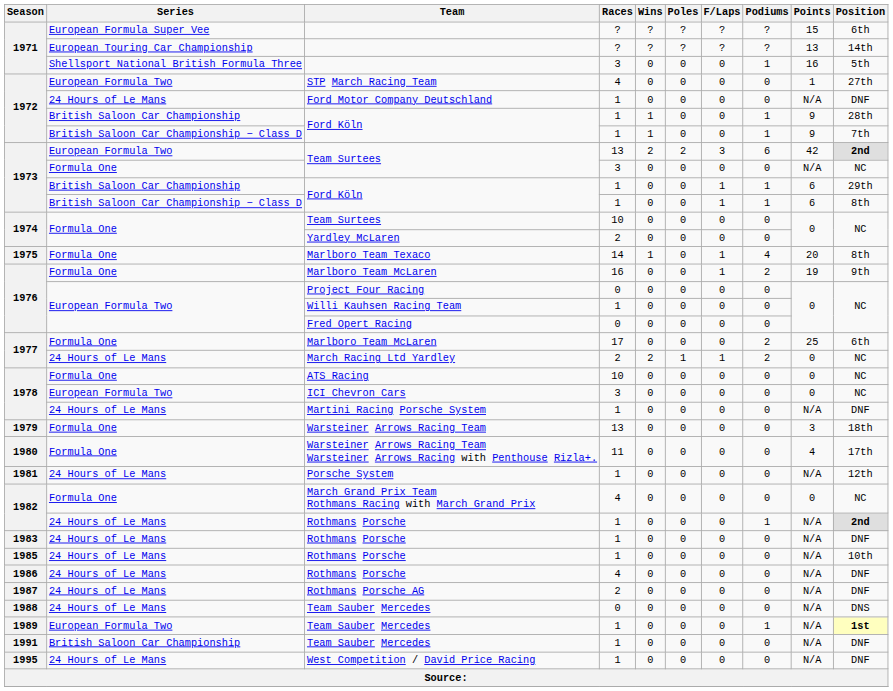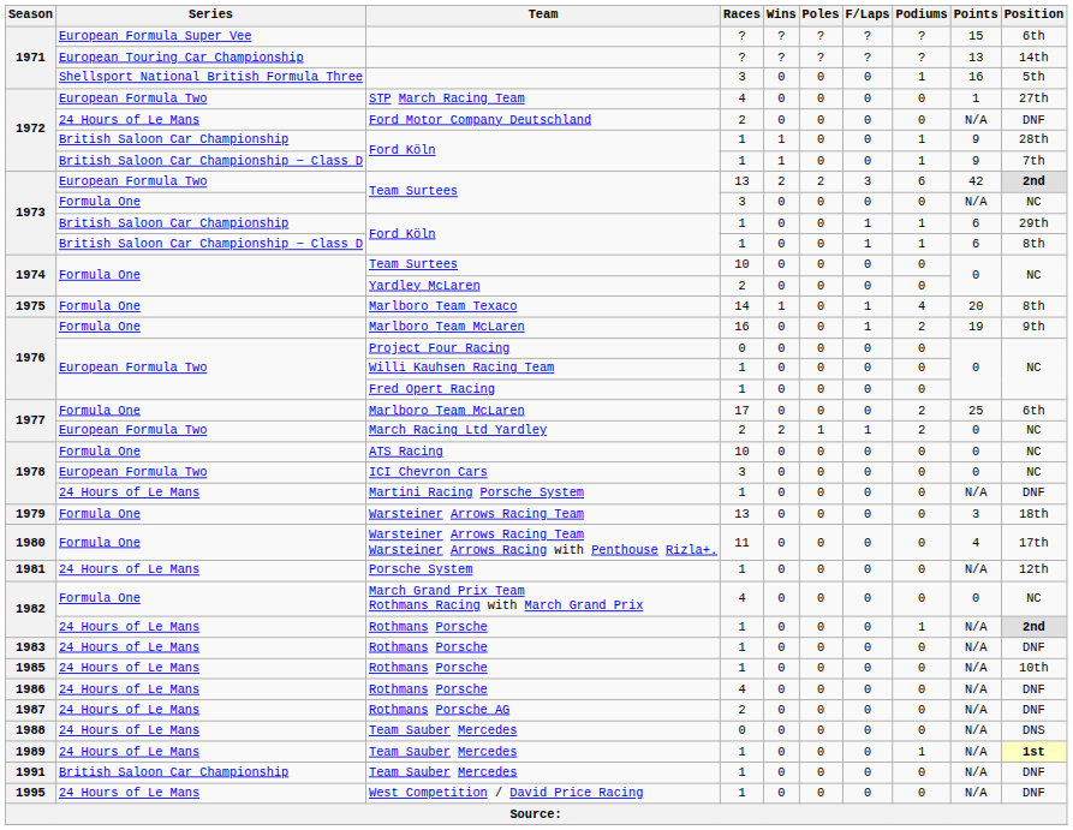 <table class="wikitable" style="font-size: 90%; text-align:center">
 <tr>
 <th>Season</th>
 <th>Series</th>
 <th>Team</th>
 <th>Races</th>
 <th>Wins</th>
 <th>Poles</th>
 <th>F/Laps</th>
 <th>Podiums</th>
 <th>Points</th>
 <th>Position</th>
 </tr>
 <tr>
 <th rowspan=3>1971</th>
 <td align=left><a href='#'>European Formula Super Vee</a></td>
 <td align=left></td>
 <td>?</td>
 <td>?</td>
 <td>?</td>
 <td>?</td>
 <td>?</td>
 <td>15</td>
 <td>6th</td>
 </tr>
 <tr>
 <td align=left><a href='#'>European Touring Car Championship</a></td>
 <td align=left></td>
 <td>?</td>
 <td>?</td>
 <td>?</td>
 <td>?</td>
 <td>?</td>
 <td>13</td>
 <td>14th</td>
 </tr>
 <tr>
 <td align=left><a href='#'>Shellsport National British Formula Three</a></td>
 <td align=left></td>
 <td>3</td>
 <td>0</td>
 <td>0</td>
 <td>0</td>
 <td>1</td>
 <td>16</td>
 <td>5th</td>
 </tr>
 <tr>
 <th rowspan=4>1972</th>
 <td align=left nowrap><a href='#'>European Formula Two</a></td>
 <td align=left><a href='#'>STP</a> <a href='#'>March Racing Team</a></td>
 <td>4</td>
 <td>0</td>
 <td>0</td>
 <td>0</td>
 <td>0</td>
 <td>1</td>
 <td>27th</td>
 </tr>
 <tr>
 <td align=left><a href='#'>24 Hours of Le Mans</a></td>
 <td align=left><a href='#'>Ford Motor Company Deutschland</a></td>
-<td>1</td>
+<td>2</td>
 <td>0</td>
 <td>0</td>
 <td>0</td>
 <td>0</td>
 <td>N/A</td>
 <td>DNF</td>
 </tr>
 <tr>
 <td align=left><a href='#'>British Saloon Car Championship</a></td>
 <td rowspan="2" style="text-align:left"><a href='#'>Ford Köln</a></td>
 <td>1</td>
 <td>1</td>
 <td>0</td>
 <td>0</td>
 <td>1</td>
 <td>9</td>
 <td>28th</td>
 </tr>
 <tr>
 <td align=left><a href='#'>British Saloon Car Championship − Class D</a></td>
 <td>1</td>
 <td>1</td>
 <td>0</td>
 <td>0</td>
 <td>1</td>
 <td>9</td>
 <td>7th</td>
 </tr>
 <tr>
 <th rowspan=4>1973</th>
 <td align=left><a href='#'>European Formula Two</a></td>
 <td rowspan="2" style="text-align:left"><a href='#'>Team Surtees</a></td>
 <td>13</td>
 <td>2</td>
 <td>2</td>
 <td>3</td>
 <td>6</td>
 <td>42</td>
 <td style="background:#DFDFDF"><strong>2nd</strong></td>
 </tr>
 <tr>
 <td align=left><a href='#'>Formula One</a></td>
 <td>3</td>
 <td>0</td>
 <td>0</td>
 <td>0</td>
 <td>0</td>
 <td>N/A</td>
 <td>NC</td>
 </tr>
 <tr>
 <td align=left><a href='#'>British Saloon Car Championship</a></td>
 <td rowspan="2" style="text-align:left"><a href='#'>Ford Köln</a></td>
 <td>1</td>
 <td>0</td>
 <td>0</td>
 <td>1</td>
 <td>1</td>
 <td>6</td>
 <td>29th</td>
 </tr>
 <tr>
 <td align=left><a href='#'>British Saloon Car Championship − Class D</a></td>
 <td>1</td>
 <td>0</td>
 <td>0</td>
 <td>1</td>
 <td>1</td>
 <td>6</td>
 <td>8th</td>
 </tr>
 <tr>
 <th rowspan=2>1974</th>
 <td rowspan="2" style="text-align:left"><a href='#'>Formula One</a></td>
 <td align=left><a href='#'>Team Surtees</a></td>
 <td>10</td>
 <td>0</td>
 <td>0</td>
 <td>0</td>
 <td>0</td>
 <td rowspan=2>0</td>
 <td rowspan=2>NC</td>
 </tr>
 <tr>
 <td align=left><a href='#'>Yardley McLaren</a></td>
 <td>2</td>
 <td>0</td>
 <td>0</td>
 <td>0</td>
 <td>0</td>
 </tr>
 <tr>
 <th>1975</th>
 <td align=left><a href='#'>Formula One</a></td>
 <td align=left><a href='#'>Marlboro Team Texaco</a></td>
 <td>14</td>
 <td>1</td>
 <td>0</td>
 <td>1</td>
 <td>4</td>
 <td>20</td>
 <td>8th</td>
 </tr>
 <tr>
 <th rowspan=4>1976</th>
 <td align=left><a href='#'>Formula One</a></td>
 <td align=left><a href='#'>Marlboro Team McLaren</a></td>
 <td>16</td>
 <td>0</td>
 <td>0</td>
 <td>1</td>
 <td>2</td>
 <td>19</td>
 <td>9th</td>
 </tr>
 <tr>
 <td rowspan="3" style="text-align:left"><a href='#'>European Formula Two</a></td>
 <td align=left><a href='#'>Project Four Racing</a></td>
 <td>0</td>
 <td>0</td>
 <td>0</td>
 <td>0</td>
 <td>0</td>
 <td rowspan=3>0</td>
 <td rowspan=3>NC</td>
 </tr>
 <tr>
 <td align=left><a href='#'>Willi Kauhsen Racing Team</a></td>
 <td>1</td>
 <td>0</td>
 <td>0</td>
 <td>0</td>
 <td>0</td>
 </tr>
 <tr>
 <td align=left><a href='#'>Fred Opert Racing</a></td>
-<td>0</td>
+<td>1</td>
 <td>0</td>
 <td>0</td>
 <td>0</td>
 <td>0</td>
 </tr>
 <tr>
 <th rowspan=2>1977</th>
 <td align=left><a href='#'>Formula One</a></td>
 <td align=left><a href='#'>Marlboro Team McLaren</a></td>
 <td>17</td>
 <td>0</td>
 <td>0</td>
 <td>0</td>
 <td>2</td>
 <td>25</td>
 <td>6th</td>
 </tr>
 <tr>
-<td align=left><a href='#'>24 Hours of Le Mans</a></td>
+<td align=left><a href='#'>European Formula Two</a></td>
 <td align=left><a href='#'>March Racing Ltd Yardley</a></td>
 <td>2</td>
 <td>2</td>
 <td>1</td>
 <td>1</td>
 <td>2</td>
 <td>0</td>
 <td>NC</td>
 </tr>
 <tr>
 <th rowspan=3>1978</th>
 <td align=left><a href='#'>Formula One</a></td>
 <td align=left><a href='#'>ATS Racing</a></td>
 <td>10</td>
 <td>0</td>
 <td>0</td>
 <td>0</td>
 <td>0</td>
 <td>0</td>
 <td>NC</td>
 </tr>
 <tr>
 <td align=left><a href='#'>European Formula Two</a></td>
 <td align=left><a href='#'>ICI Chevron Cars</a></td>
 <td>3</td>
 <td>0</td>
 <td>0</td>
 <td>0</td>
 <td>0</td>
 <td>0</td>
 <td>NC</td>
 </tr>
 <tr>
 <td align=left><a href='#'>24 Hours of Le Mans</a></td>
 <td align=left><a href='#'>Martini Racing</a> <a href='#'>Porsche System</a></td>
 <td>1</td>
 <td>0</td>
 <td>0</td>
 <td>0</td>
 <td>0</td>
 <td>N/A</td>
 <td>DNF</td>
 </tr>
 <tr>
 <th>1979</th>
 <td align=left><a href='#'>Formula One</a></td>
 <td align=left><a href='#'>Warsteiner</a> <a href='#'>Arrows Racing Team</a></td>
 <td>13</td>
 <td>0</td>
 <td>0</td>
 <td>0</td>
 <td>0</td>
 <td>3</td>
 <td>18th</td>
 </tr>
 <tr>
 <th>1980</th>
 <td align=left><a href='#'>Formula One</a></td>
 <td align=left><a href='#'>Warsteiner</a> <a href='#'>Arrows Racing Team</a><br><a href='#'>Warsteiner</a> <a href='#'>Arrows Racing</a> with <a href='#'>Penthouse</a> <a href='#'>Rizla+.</a></td>
 <td>11</td>
 <td>0</td>
 <td>0</td>
 <td>0</td>
 <td>0</td>
 <td>4</td>
 <td>17th</td>
 </tr>
 <tr>
 <th>1981</th>
 <td align=left><a href='#'>24 Hours of Le Mans</a></td>
 <td align=left><a href='#'>Porsche System</a></td>
 <td>1</td>
 <td>0</td>
 <td>0</td>
 <td>0</td>
 <td>0</td>
 <td>N/A</td>
 <td>12th</td>
 </tr>
 <tr>
 <th rowspan=2>1982</th>
 <td align=left><a href='#'>Formula One</a></td>
 <td align=left><a href='#'>March Grand Prix Team</a><br><a href='#'>Rothmans Racing</a> with <a href='#'>March Grand Prix</a></td>
 <td>4</td>
 <td>0</td>
 <td>0</td>
 <td>0</td>
 <td>0</td>
 <td>0</td>
 <td>NC</td>
 </tr>
 <tr>
 <td align=left><a href='#'>24 Hours of Le Mans</a></td>
 <td align=left><a href='#'>Rothmans</a> <a href='#'>Porsche</a></td>
 <td>1</td>
 <td>0</td>
 <td>0</td>
 <td>0</td>
 <td>1</td>
 <td>N/A</td>
 <td style="background:#DFDFDF"><strong>2nd</strong></td>
 </tr>
 <tr>
 <th>1983</th>
 <td align=left><a href='#'>24 Hours of Le Mans</a></td>
 <td align=left><a href='#'>Rothmans</a> <a href='#'>Porsche</a></td>
 <td>1</td>
 <td>0</td>
 <td>0</td>
 <td>0</td>
 <td>0</td>
 <td>N/A</td>
 <td>DNF</td>
 </tr>
 <tr>
 <th>1985</th>
 <td align=left><a href='#'>24 Hours of Le Mans</a></td>
 <td align=left><a href='#'>Rothmans</a> <a href='#'>Porsche</a></td>
 <td>1</td>
 <td>0</td>
 <td>0</td>
 <td>0</td>
 <td>0</td>
 <td>N/A</td>
 <td>10th</td>
 </tr>
 <tr>
 <th>1986</th>
 <td align=left><a href='#'>24 Hours of Le Mans</a></td>
 <td align=left><a href='#'>Rothmans</a> <a href='#'>Porsche</a></td>
 <td>4</td>
 <td>0</td>
 <td>0</td>
 <td>0</td>
 <td>0</td>
 <td>N/A</td>
 <td>DNF</td>
 </tr>
 <tr>
 <th>1987</th>
 <td align=left><a href='#'>24 Hours of Le Mans</a></td>
 <td align=left><a href='#'>Rothmans</a> <a href='#'>Porsche AG</a></td>
 <td>2</td>
 <td>0</td>
 <td>0</td>
 <td>0</td>
 <td>0</td>
 <td>N/A</td>
 <td>DNF</td>
 </tr>
 <tr>
 <th>1988</th>
 <td align=left><a href='#'>24 Hours of Le Mans</a></td>
 <td align=left><a href='#'>Team Sauber</a> <a href='#'>Mercedes</a></td>
 <td>0</td>
 <td>0</td>
 <td>0</td>
 <td>0</td>
 <td>0</td>
 <td>N/A</td>
 <td>DNS</td>
 </tr>
 <tr>
 <th>1989</th>
-<td align=left><a href='#'>European Formula Two</a></td>
+<td align=left><a href='#'>24 Hours of Le Mans</a></td>
 <td align=left><a href='#'>Team Sauber</a> <a href='#'>Mercedes</a></td>
 <td>1</td>
 <td>0</td>
 <td>0</td>
 <td>0</td>
 <td>1</td>
 <td>N/A</td>
 <td style="background:#FFFFBF"><strong>1st</strong></td>
 </tr>
 <tr>
 <th>1991</th>
 <td align=left><a href='#'>British Saloon Car Championship</a></td>
 <td align=left><a href='#'>Team Sauber</a> <a href='#'>Mercedes</a></td>
 <td>1</td>
 <td>0</td>
 <td>0</td>
 <td>0</td>
 <td>0</td>
 <td>N/A</td>
 <td>DNF</td>
 </tr>
 <tr>
 <th>1995</th>
 <td align=left><a href='#'>24 Hours of Le Mans</a></td>
 <td align=left nowrap><a href='#'>West Competition</a> / <a href='#'>David Price Racing</a></td>
 <td>1</td>
 <td>0</td>
 <td>0</td>
 <td>0</td>
 <td>0</td>
 <td>N/A</td>
 <td>DNF</td>
 </tr>
 <tr>
 <th colspan="10">Source:</th>
 </tr>
 <tr>
 </tr>
 </table>
